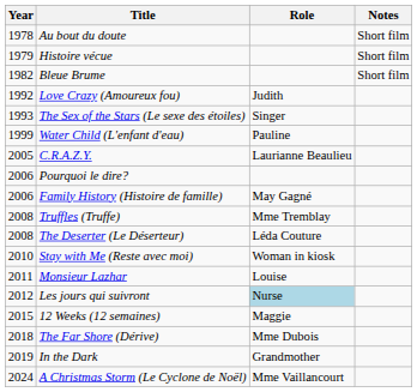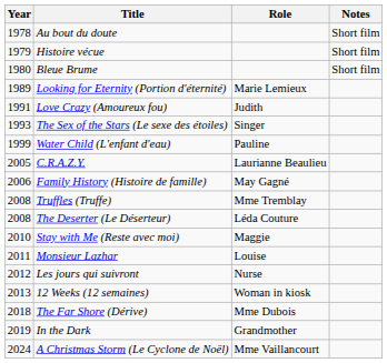 <table class="wikitable">
 <tr>
 <th>Year</th>
 <th>Title</th>
 <th>Role</th>
 <th>Notes</th>
 </tr>
 <tr>
 <td>1978</td>
 <td><em>Au bout du doute</em></td>
 <td></td>
 <td>Short film</td>
 </tr>
 <tr>
 <td>1979</td>
 <td><em>Histoire vécue</em></td>
 <td></td>
 <td>Short film</td>
 </tr>
 <tr>
-<td>1982</td>
+<td>1980</td>
 <td><em>Bleue Brume</em></td>
 <td></td>
 <td>Short film</td>
 </tr>
 <tr>
-<td>1992</td>
+<td>1989</td>
+<td><em><a href='#'>Looking for Eternity</a> (Portion d'éternité)</em></td>
+<td>Marie Lemieux</td>
+<td></td>
+</tr>
+<tr>
+<td>1991</td>
 <td><em><a href='#'>Love Crazy</a> (Amoureux fou)</em></td>
 <td>Judith</td>
 <td></td>
 </tr>
 <tr>
 <td>1993</td>
 <td><em><a href='#'>The Sex of the Stars</a> (Le sexe des étoiles)</em></td>
 <td>Singer</td>
 <td></td>
 </tr>
 <tr>
 <td>1999</td>
 <td><em><a href='#'>Water Child</a> (L'enfant d'eau)</em></td>
 <td>Pauline</td>
 <td></td>
 </tr>
 <tr>
 <td>2005</td>
 <td><em><a href='#'>C.R.A.Z.Y.</a></em></td>
 <td>Laurianne Beaulieu</td>
 <td></td>
 </tr>
 <tr>
 <td>2006</td>
-<td><em>Pourquoi le dire?</em></td>
-<td></td>
-<td></td>
-</tr>
-<tr>
-<td>2006</td>
 <td><em><a href='#'>Family History</a> (Histoire de famille)</em></td>
 <td>May Gagné</td>
 <td></td>
 </tr>
 <tr>
 <td>2008</td>
 <td><em><a href='#'>Truffles</a> (Truffe)</em></td>
 <td>Mme Tremblay</td>
 <td></td>
 </tr>
 <tr>
 <td>2008</td>
 <td><em><a href='#'>The Deserter</a> (Le Déserteur)</em></td>
 <td>Léda Couture</td>
 <td></td>
 </tr>
 <tr>
 <td>2010</td>
 <td><em><a href='#'>Stay with Me</a> (Reste avec moi)</em></td>
-<td>Woman in kiosk</td>
+<td>Maggie</td>
 <td></td>
 </tr>
 <tr>
 <td>2011</td>
 <td><em><a href='#'>Monsieur Lazhar</a></em></td>
 <td>Louise</td>
 <td></td>
 </tr>
 <tr>
 <td>2012</td>
 <td><em>Les jours qui suivront</em></td>
-<td style="background: lightblue;">Nurse</td>
+<td>Nurse</td>
 <td></td>
 </tr>
 <tr>
-<td>2015</td>
+<td>2013</td>
 <td><em>12 Weeks (12 semaines)</em></td>
-<td>Maggie</td>
+<td>Woman in kiosk</td>
 <td></td>
 </tr>
 <tr>
 <td>2018</td>
 <td><em><a href='#'>The Far Shore</a> (Dérive)</em></td>
 <td>Mme Dubois</td>
 <td></td>
 </tr>
 <tr>
 <td>2019</td>
 <td><em>In the Dark</em></td>
 <td>Grandmother</td>
 <td></td>
 </tr>
 <tr>
 <td>2024</td>
 <td><em><a href='#'>A Christmas Storm</a> (Le Cyclone de Noël)</em></td>
 <td>Mme Vaillancourt</td>
 <td></td>
 </tr>
 </table>
